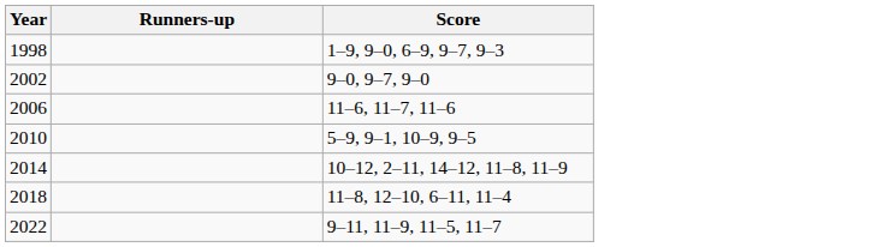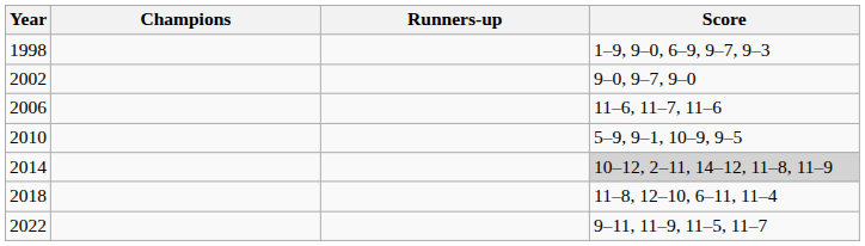 <table class="sortable wikitable">
 <tr>
 <th>Year</th>
+<th width=225>Champions</th>
 <th width=225>Runners-up</th>
 <th width=225 class="unsortable">Score</th>
 </tr>
 <tr>
 <td align=center>1998</td>
 <td></td>
+<td></td>
 <td>1–9, 9–0, 6–9, 9–7, 9–3</td>
 </tr>
 <tr>
 <td align=center>2002</td>
+<td></td>
 <td></td>
 <td>9–0, 9–7, 9–0</td>
 </tr>
 <tr>
 <td align=center>2006</td>
 <td></td>
+<td></td>
 <td>11–6, 11–7, 11–6</td>
 </tr>
 <tr>
 <td align=center>2010</td>
+<td></td>
 <td></td>
 <td>5–9, 9–1, 10–9, 9–5</td>
 </tr>
 <tr>
 <td align=center>2014</td>
 <td></td>
-<td>10–12, 2–11, 14–12, 11–8, 11–9</td>
+<td></td>
+<td style="background: lightgrey;">10–12, 2–11, 14–12, 11–8, 11–9</td>
 </tr>
 <tr>
 <td align=center>2018</td>
+<td></td>
 <td></td>
 <td>11–8, 12–10, 6–11, 11–4</td>
 </tr>
 <tr>
 <td align=center>2022</td>
 <td></td>
+<td></td>
 <td>9–11, 11–9, 11–5, 11–7</td>
 </tr>
 </table>
